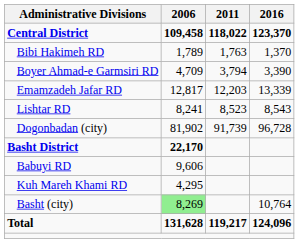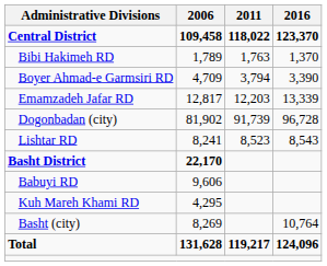 <table class="wikitable">
 <tr>
 <th>Administrative Divisions</th>
 <th>2006</th>
 <th>2011</th>
 <th>2016</th>
 </tr>
 <tr>
 <td><strong><a href='#'>Central District</a></strong></td>
 <td style="text-align: right;"><strong>109,458</strong></td>
 <td style="text-align: right;"><strong>118,022</strong></td>
 <td style="text-align: right;"><strong>123,370</strong></td>
 </tr>
 <tr>
 <td style="padding-left: 1em;"><a href='#'>Bibi Hakimeh RD</a></td>
 <td style="text-align: right;">1,789</td>
 <td style="text-align: right;">1,763</td>
 <td style="text-align: right;">1,370</td>
 </tr>
 <tr>
 <td style="padding-left: 1em;"><a href='#'>Boyer Ahmad-e Garmsiri RD</a></td>
 <td style="text-align: right;">4,709</td>
 <td style="text-align: right;">3,794</td>
 <td style="text-align: right;">3,390</td>
 </tr>
 <tr>
 <td style="padding-left: 1em;"><a href='#'>Emamzadeh Jafar RD</a></td>
 <td style="text-align: right;">12,817</td>
 <td style="text-align: right;">12,203</td>
 <td style="text-align: right;">13,339</td>
 </tr>
 <tr>
+<td style="padding-left: 1em;"><a href='#'>Dogonbadan</a> (city)</td>
+<td style="text-align: right;">81,902</td>
+<td style="text-align: right;">91,739</td>
+<td style="text-align: right;">96,728</td>
+</tr>
+<tr>
 <td style="padding-left: 1em;"><a href='#'>Lishtar RD</a></td>
 <td style="text-align: right;">8,241</td>
 <td style="text-align: right;">8,523</td>
 <td style="text-align: right;">8,543</td>
-</tr>
-<tr>
-<td style="padding-left: 1em;"><a href='#'>Dogonbadan</a> (city)</td>
-<td style="text-align: right;">81,902</td>
-<td style="text-align: right;">91,739</td>
-<td style="text-align: right;">96,728</td>
 </tr>
 <tr>
 <td><strong><a href='#'>Basht District</a></strong></td>
 <td style="text-align: right;"><strong>22,170</strong></td>
 <td style="text-align: right;"></td>
 <td style="text-align: right;"></td>
 </tr>
 <tr>
 <td style="padding-left: 1em;"><a href='#'>Babuyi RD</a></td>
 <td style="text-align: right;">9,606</td>
 <td style="text-align: right;"></td>
 <td style="text-align: right;"></td>
 </tr>
 <tr>
 <td style="padding-left: 1em;"><a href='#'>Kuh Mareh Khami RD</a></td>
 <td style="text-align: right;">4,295</td>
 <td style="text-align: right;"></td>
 <td style="text-align: right;"></td>
 </tr>
 <tr>
 <td style="padding-left: 1em;"><a href='#'>Basht</a> (city)</td>
-<td style="background: lightgreen; text-align: right;">8,269</td>
+<td style="text-align: right;">8,269</td>
 <td style="text-align: right;"></td>
 <td style="text-align: right;">10,764</td>
 </tr>
 <tr>
 <td><strong>Total</strong></td>
 <td style="text-align: right;"><strong>131,628</strong></td>
 <td style="text-align: right;"><strong>119,217</strong></td>
 <td style="text-align: right;"><strong>124,096</strong></td>
 </tr>
 <tr>
 <td colspan=4></td>
 </tr>
 </table>
